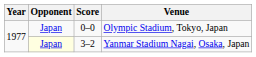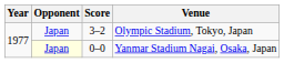 <table class="wikitable" style="font-size: 90%; text-align:left">
 <tr>
 <th>Year</th>
 <th>Opponent</th>
 <th>Score</th>
 <th>Venue</th>
 </tr>
 <tr>
 <td rowspan=2>1977</td>
 <td align=center> <a href='#'>Japan</a></td>
-<td align=center>0–0</td>
+<td align=center>3–2</td>
 <td><a href='#'>Olympic Stadium</a>, Tokyo, Japan</td>
 </tr>
 <tr>
 <td align=center style="background: lightyellow;"> <a href='#'>Japan</a></td>
-<td align=center>3–2</td>
+<td align=center>0–0</td>
 <td><a href='#'>Yanmar Stadium Nagai</a>, <a href='#'>Osaka</a>, Japan</td>
 </tr>
 </table>
